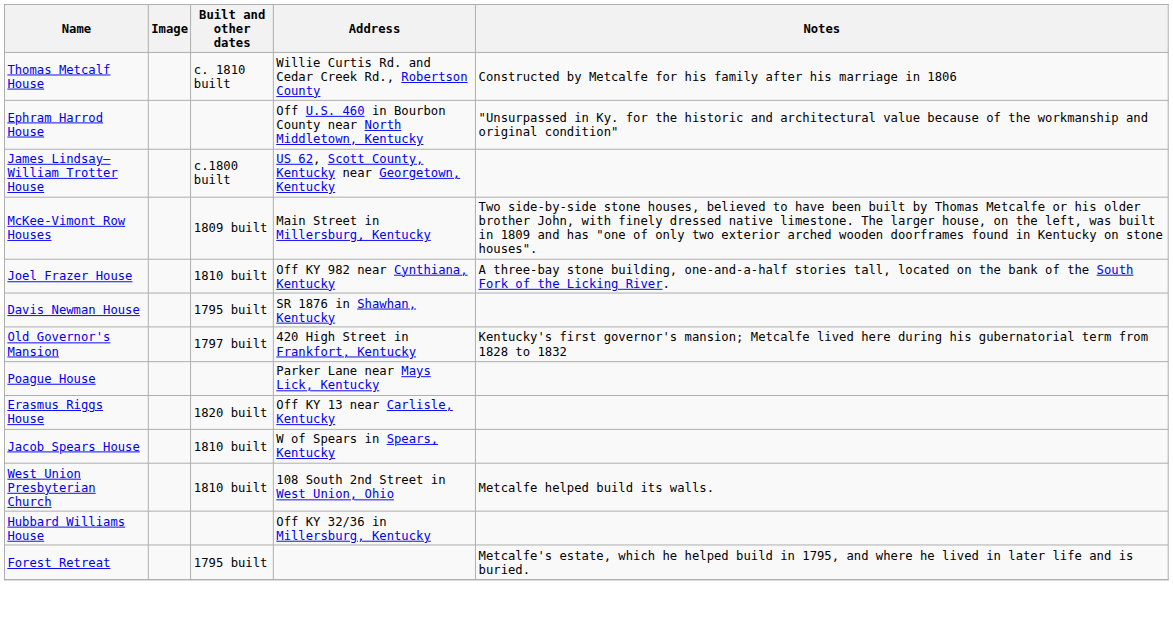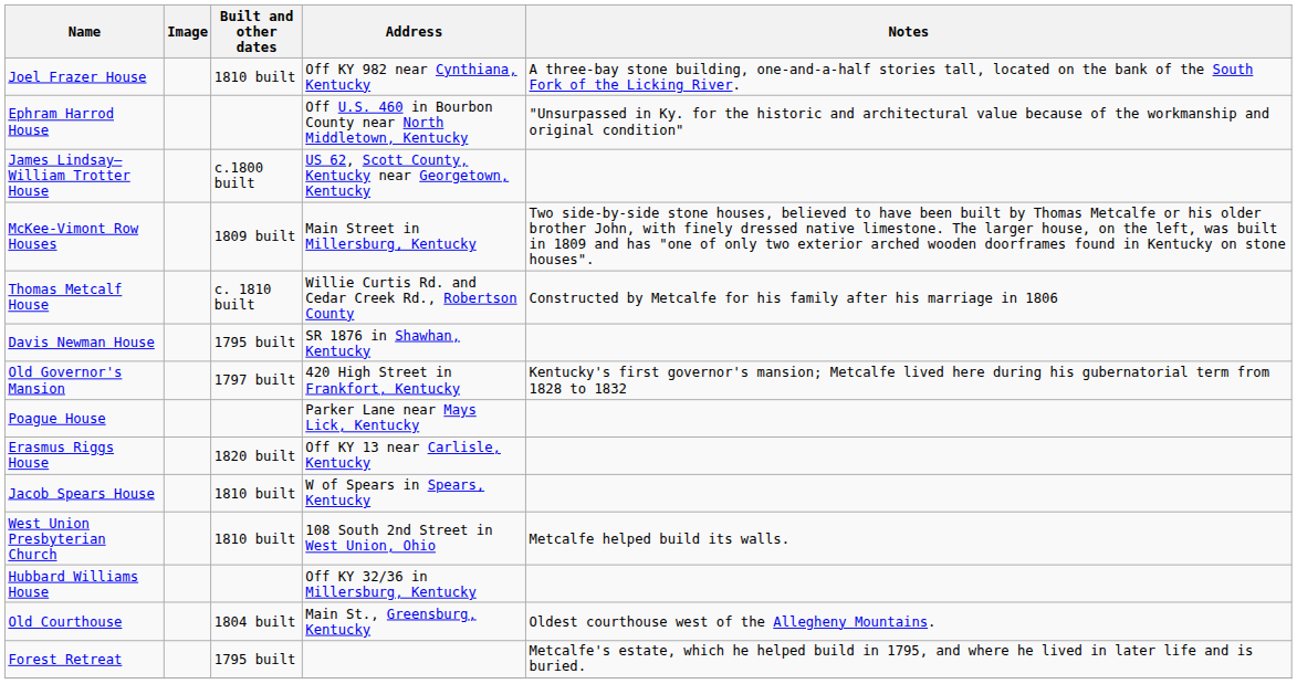 <table class="wikitable sortable" style="width:98%">
 <tr>
 <th><strong>Name</strong></th>
 <th class="unsortable"><strong>Image</strong></th>
 <th><strong>Built and other dates</strong></th>
 <th><strong>Address</strong></th>
 <th><strong>Notes</strong></th>
 </tr>
 <tr>
-<td><a href='#'>Thomas Metcalf House</a></td>
+<td><a href='#'>Joel Frazer House</a></td>
 <td></td>
-<td>c. 1810 built</td>
-<td>Willie Curtis Rd. and Cedar Creek Rd., <a href='#'>Robertson County</a><br></td>
-<td>Constructed by Metcalfe for his family after his marriage in 1806</td>
+<td>1810 built<br></td>
+<td>Off KY 982 near <a href='#'>Cynthiana, Kentucky</a><br></td>
+<td>A three-bay stone building, one-and-a-half stories tall, located on the bank of the <a href='#'>South Fork of the Licking River</a>.</td>
 </tr>
 <tr>
 <td><a href='#'>Ephram Harrod House</a></td>
 <td></td>
 <td></td>
 <td>Off <a href='#'>U.S. 460</a> in Bourbon County near <a href='#'>North Middletown, Kentucky</a><br></td>
 <td>"Unsurpassed in Ky. for the historic and architectural value because of the workmanship and original condition"</td>
 </tr>
 <tr>
 <td><a href='#'>James Lindsay–William Trotter House</a></td>
 <td></td>
 <td>c.1800 built</td>
 <td><a href='#'>US 62</a>, <a href='#'>Scott County, Kentucky</a> near <a href='#'>Georgetown, Kentucky</a><br></td>
 <td></td>
 </tr>
 <tr>
 <td><a href='#'>McKee-Vimont Row Houses</a></td>
 <td></td>
 <td>1809 built</td>
 <td>Main Street in <a href='#'>Millersburg, Kentucky</a><br></td>
 <td>Two side-by-side stone houses, believed to have been built by Thomas Metcalfe or his older brother John, with finely dressed native limestone. The larger house, on the left, was built in 1809 and has "one of only two exterior arched wooden doorframes found in Kentucky on stone houses".</td>
 </tr>
 <tr>
-<td><a href='#'>Joel Frazer House</a></td>
+<td><a href='#'>Thomas Metcalf House</a></td>
 <td></td>
-<td>1810 built<br></td>
-<td>Off KY 982 near <a href='#'>Cynthiana, Kentucky</a><br></td>
-<td>A three-bay stone building, one-and-a-half stories tall, located on the bank of the <a href='#'>South Fork of the Licking River</a>.</td>
+<td>c. 1810 built</td>
+<td>Willie Curtis Rd. and Cedar Creek Rd., <a href='#'>Robertson County</a><br></td>
+<td>Constructed by Metcalfe for his family after his marriage in 1806</td>
 </tr>
 <tr>
 <td><a href='#'>Davis Newman House</a></td>
 <td></td>
 <td>1795 built</td>
 <td>SR 1876 in <a href='#'>Shawhan, Kentucky</a></td>
 <td></td>
 </tr>
 <tr>
 <td><a href='#'>Old Governor's Mansion</a></td>
 <td></td>
 <td>1797 built</td>
 <td>420 High Street in <a href='#'>Frankfort, Kentucky</a><br></td>
 <td>Kentucky's first governor's mansion; Metcalfe lived here during his gubernatorial term from 1828 to 1832</td>
 </tr>
 <tr>
 <td><a href='#'>Poague House</a></td>
 <td></td>
 <td></td>
 <td>Parker Lane near <a href='#'>Mays Lick, Kentucky</a><br></td>
 <td></td>
 </tr>
 <tr>
 <td><a href='#'>Erasmus Riggs House</a></td>
 <td></td>
 <td>1820 built</td>
 <td>Off KY 13 near <a href='#'>Carlisle, Kentucky</a></td>
 <td></td>
 </tr>
 <tr>
 <td><a href='#'>Jacob Spears House</a></td>
 <td></td>
 <td>1810 built</td>
 <td>W of Spears in <a href='#'>Spears, Kentucky</a></td>
 <td></td>
 </tr>
 <tr>
 <td><a href='#'>West Union Presbyterian Church</a></td>
 <td></td>
 <td>1810 built</td>
 <td>108 South 2nd Street in <a href='#'>West Union, Ohio</a><br></td>
 <td>Metcalfe helped build its walls.</td>
 </tr>
 <tr>
 <td><a href='#'>Hubbard Williams House</a></td>
 <td></td>
 <td></td>
 <td>Off KY 32/36 in <a href='#'>Millersburg, Kentucky</a></td>
 <td></td>
 </tr>
 <tr>
+<td><a href='#'>Old Courthouse</a></td>
+<td></td>
+<td>1804 built</td>
+<td>Main St., <a href='#'>Greensburg, Kentucky</a><br></td>
+<td>Oldest courthouse west of the <a href='#'>Allegheny Mountains</a>.</td>
+</tr>
+<tr>
 <td><a href='#'>Forest Retreat</a></td>
 <td></td>
 <td>1795 built</td>
 <td></td>
 <td>Metcalfe's estate, which he helped build in 1795, and where he lived in later life and is buried.</td>
 </tr>
 <tr>
 </tr>
 </table>
